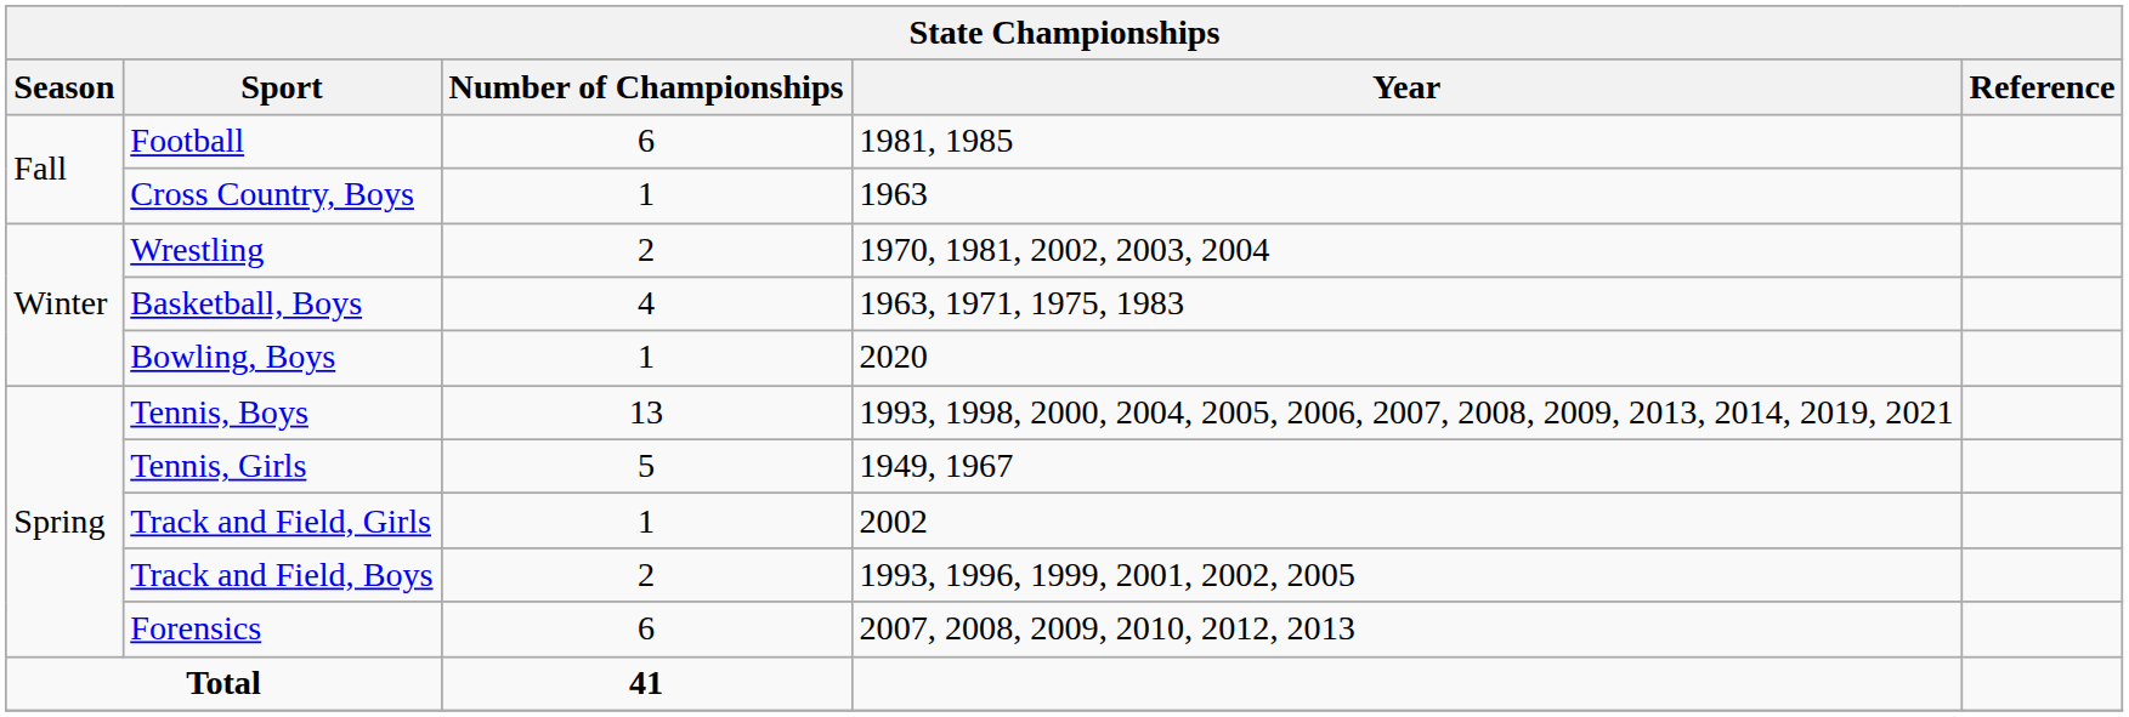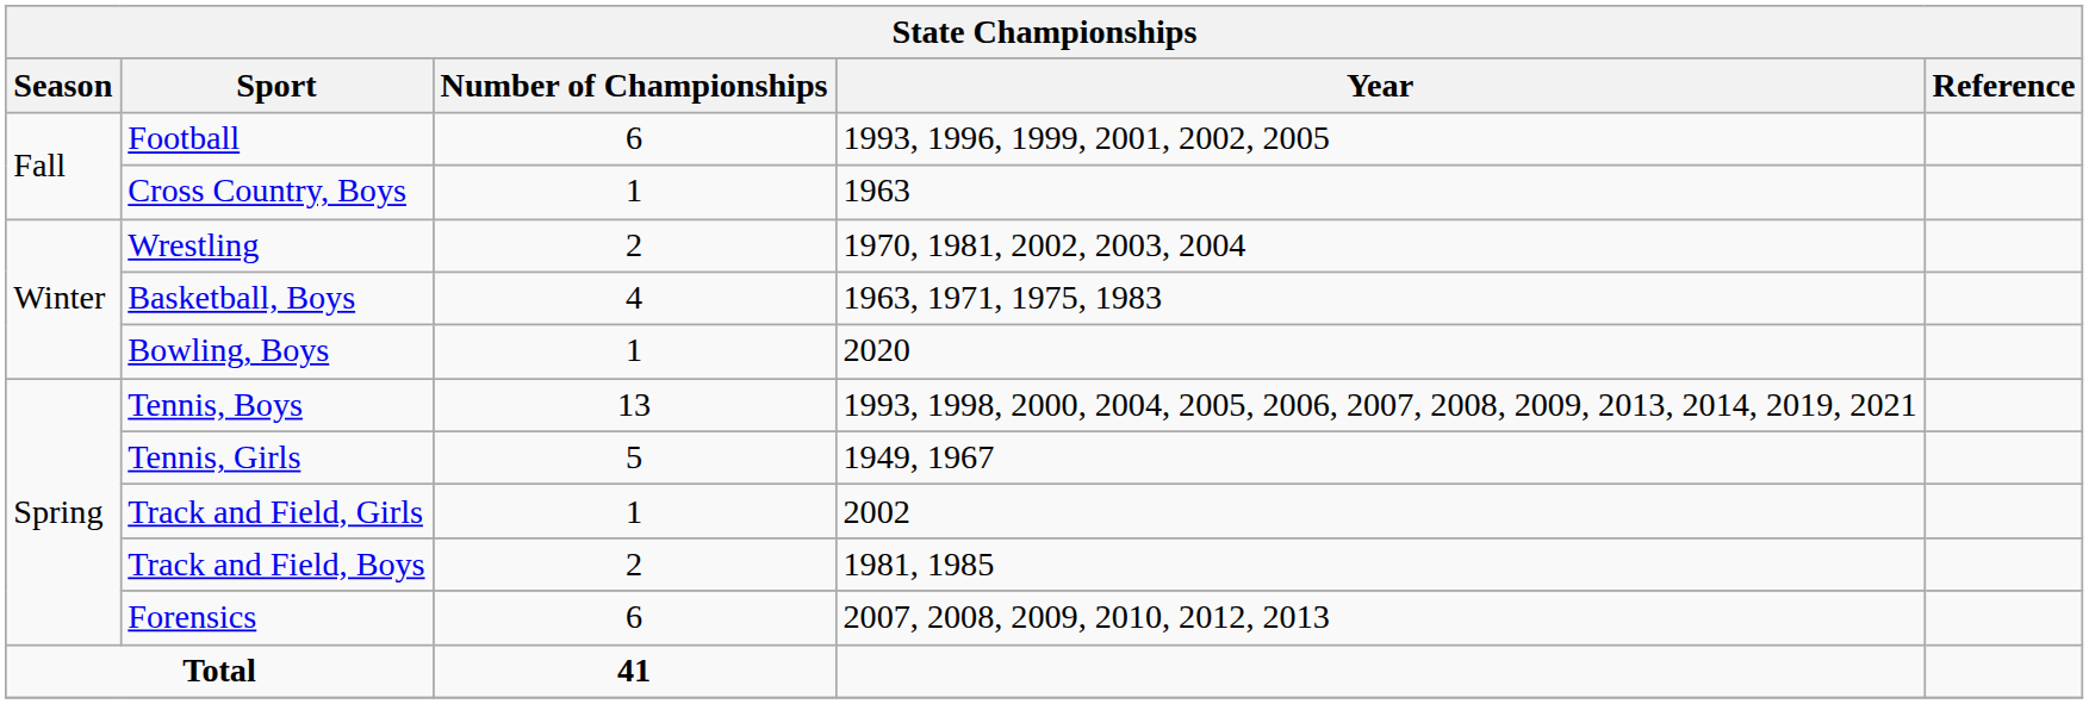 <table class="wikitable">
 <tr>
 <th colspan="5">State Championships</th>
 </tr>
 <tr>
 <th>Season</th>
 <th>Sport</th>
 <th>Number of Championships</th>
 <th>Year</th>
 <th>Reference</th>
 </tr>
 <tr>
 <td rowspan="2">Fall</td>
 <td><a href='#'>Football</a></td>
 <td align="center">6</td>
-<td>1981, 1985</td>
+<td>1993, 1996, 1999, 2001, 2002, 2005</td>
 <td align="center"></td>
 </tr>
 <tr>
 <td><a href='#'>Cross Country, Boys</a></td>
 <td align="center">1</td>
 <td>1963</td>
 <td align="center"></td>
 </tr>
 <tr>
 <td rowspan="3">Winter</td>
 <td><a href='#'>Wrestling</a></td>
 <td align="center">2</td>
 <td>1970, 1981, 2002, 2003, 2004</td>
 <td align="center"></td>
 </tr>
 <tr>
 <td><a href='#'>Basketball, Boys</a></td>
 <td align="center">4</td>
 <td>1963, 1971, 1975, 1983</td>
 <td align="center"></td>
 </tr>
 <tr>
 <td><a href='#'>Bowling, Boys</a></td>
 <td align="center">1</td>
 <td>2020</td>
 </tr>
 <tr>
 <td rowspan="5">Spring</td>
 <td><a href='#'>Tennis, Boys</a></td>
 <td align="center">13</td>
 <td>1993, 1998, 2000, 2004, 2005, 2006, 2007, 2008, 2009, 2013, 2014, 2019, 2021</td>
 <td align="center"></td>
 </tr>
 <tr>
 <td><a href='#'>Tennis, Girls</a></td>
 <td align="center">5</td>
 <td>1949, 1967</td>
 <td align="center"></td>
 </tr>
 <tr>
 <td><a href='#'>Track and Field, Girls</a></td>
 <td align="center">1</td>
 <td>2002</td>
 <td align="center"></td>
 </tr>
 <tr>
 <td><a href='#'>Track and Field, Boys</a></td>
 <td align="center">2</td>
-<td>1993, 1996, 1999, 2001, 2002, 2005</td>
+<td>1981, 1985</td>
 <td align="center"></td>
 </tr>
 <tr>
 <td><a href='#'>Forensics</a></td>
 <td align="center">6</td>
 <td>2007, 2008, 2009, 2010, 2012, 2013</td>
 <td align="center"></td>
 </tr>
 <tr>
 <td align="center" colspan="2"><strong>Total</strong></td>
 <td align="center"><strong>41</strong></td>
 <td></td>
 <td></td>
 </tr>
 <tr>
 </tr>
 </table>
